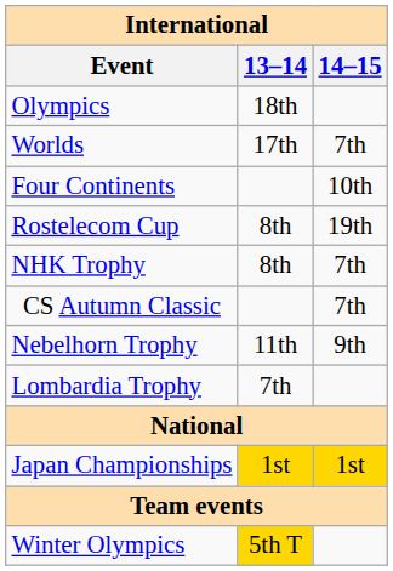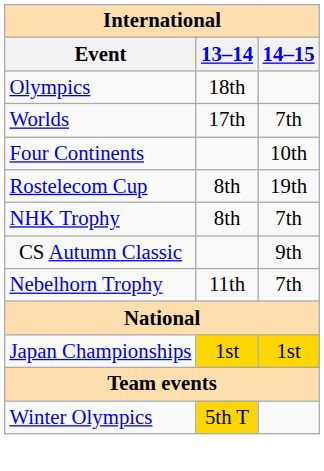 <table class="wikitable" style="text-align:center">
 <tr>
 <th style="background-color: #ffdead; " colspan=3 align=center>International</th>
 </tr>
 <tr>
 <th>Event</th>
 <th><a href='#'>13–14</a></th>
 <th><a href='#'>14–15</a></th>
 </tr>
 <tr>
 <td align=left><a href='#'>Olympics</a></td>
 <td>18th</td>
 <td></td>
 </tr>
 <tr>
 <td align=left><a href='#'>Worlds</a></td>
 <td>17th</td>
 <td>7th</td>
 </tr>
 <tr>
 <td align=left><a href='#'>Four Continents</a></td>
 <td></td>
 <td>10th</td>
 </tr>
 <tr>
 <td align=left> <a href='#'>Rostelecom Cup</a></td>
 <td>8th</td>
 <td>19th</td>
 </tr>
 <tr>
 <td align=left> <a href='#'>NHK Trophy</a></td>
 <td>8th</td>
 <td>7th</td>
 </tr>
 <tr>
 <td>CS <a href='#'>Autumn Classic</a></td>
 <td></td>
-<td>7th</td>
+<td>9th</td>
 </tr>
 <tr>
 <td align="left"> <a href='#'>Nebelhorn Trophy</a></td>
 <td>11th</td>
-<td>9th</td>
-</tr>
-<tr>
-<td align=left><a href='#'>Lombardia Trophy</a></td>
 <td>7th</td>
-<td></td>
 </tr>
 <tr>
 <th style="background-color: #ffdead; " colspan=3 align=center>National</th>
 </tr>
 <tr>
 <td align=left><a href='#'>Japan Championships</a></td>
 <td bgcolor=gold>1st</td>
 <td bgcolor=gold>1st</td>
 </tr>
 <tr>
 <th style="background-color: #ffdead; " colspan=3 align=center>Team events</th>
 </tr>
 <tr>
 <td align=left><a href='#'>Winter Olympics</a></td>
 <td style="background: gold;">5th T</td>
 <td></td>
 </tr>
 </table>
